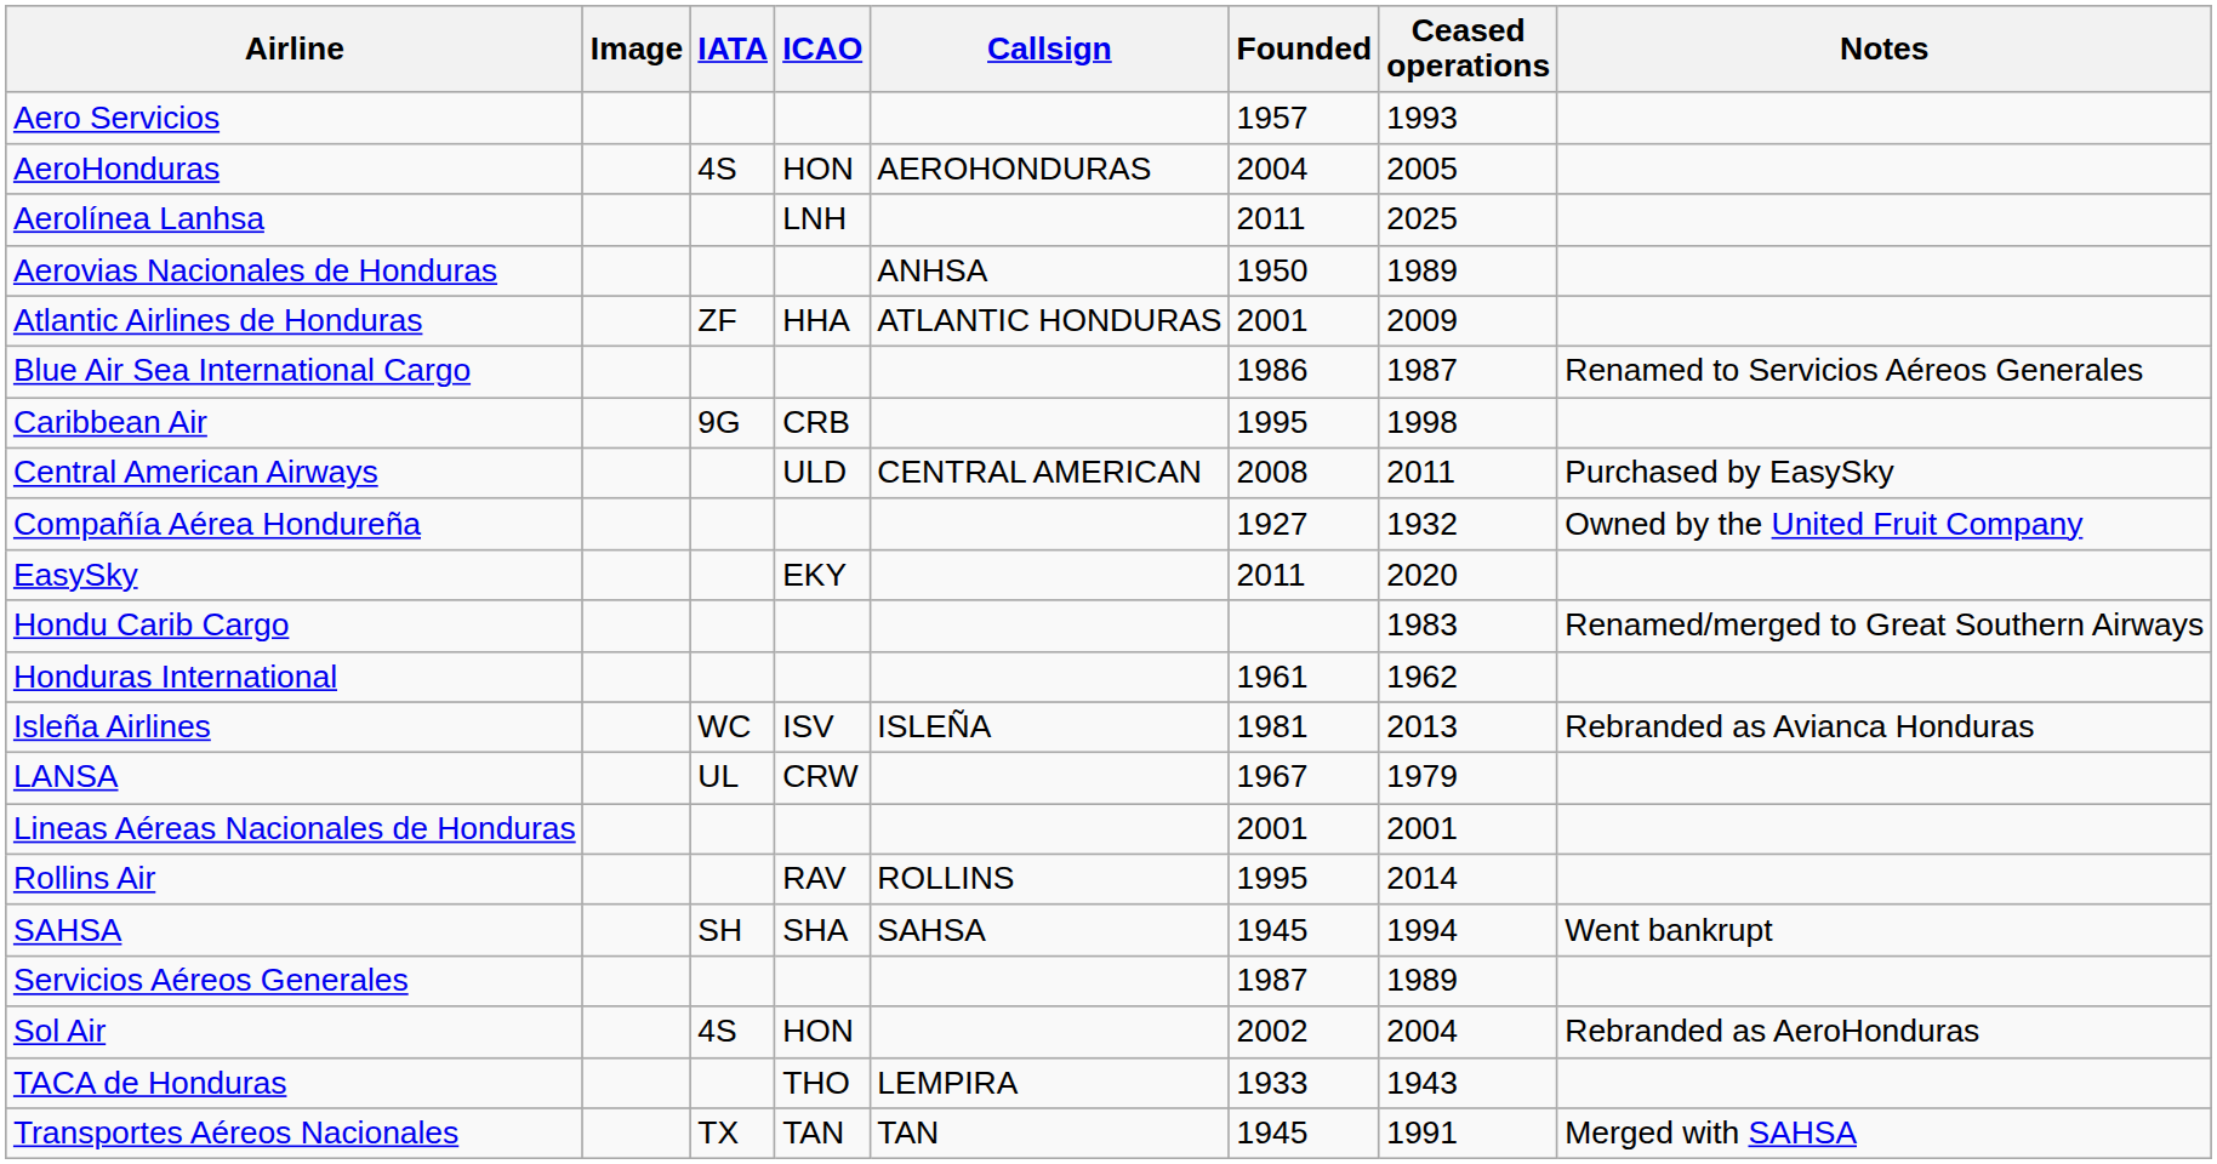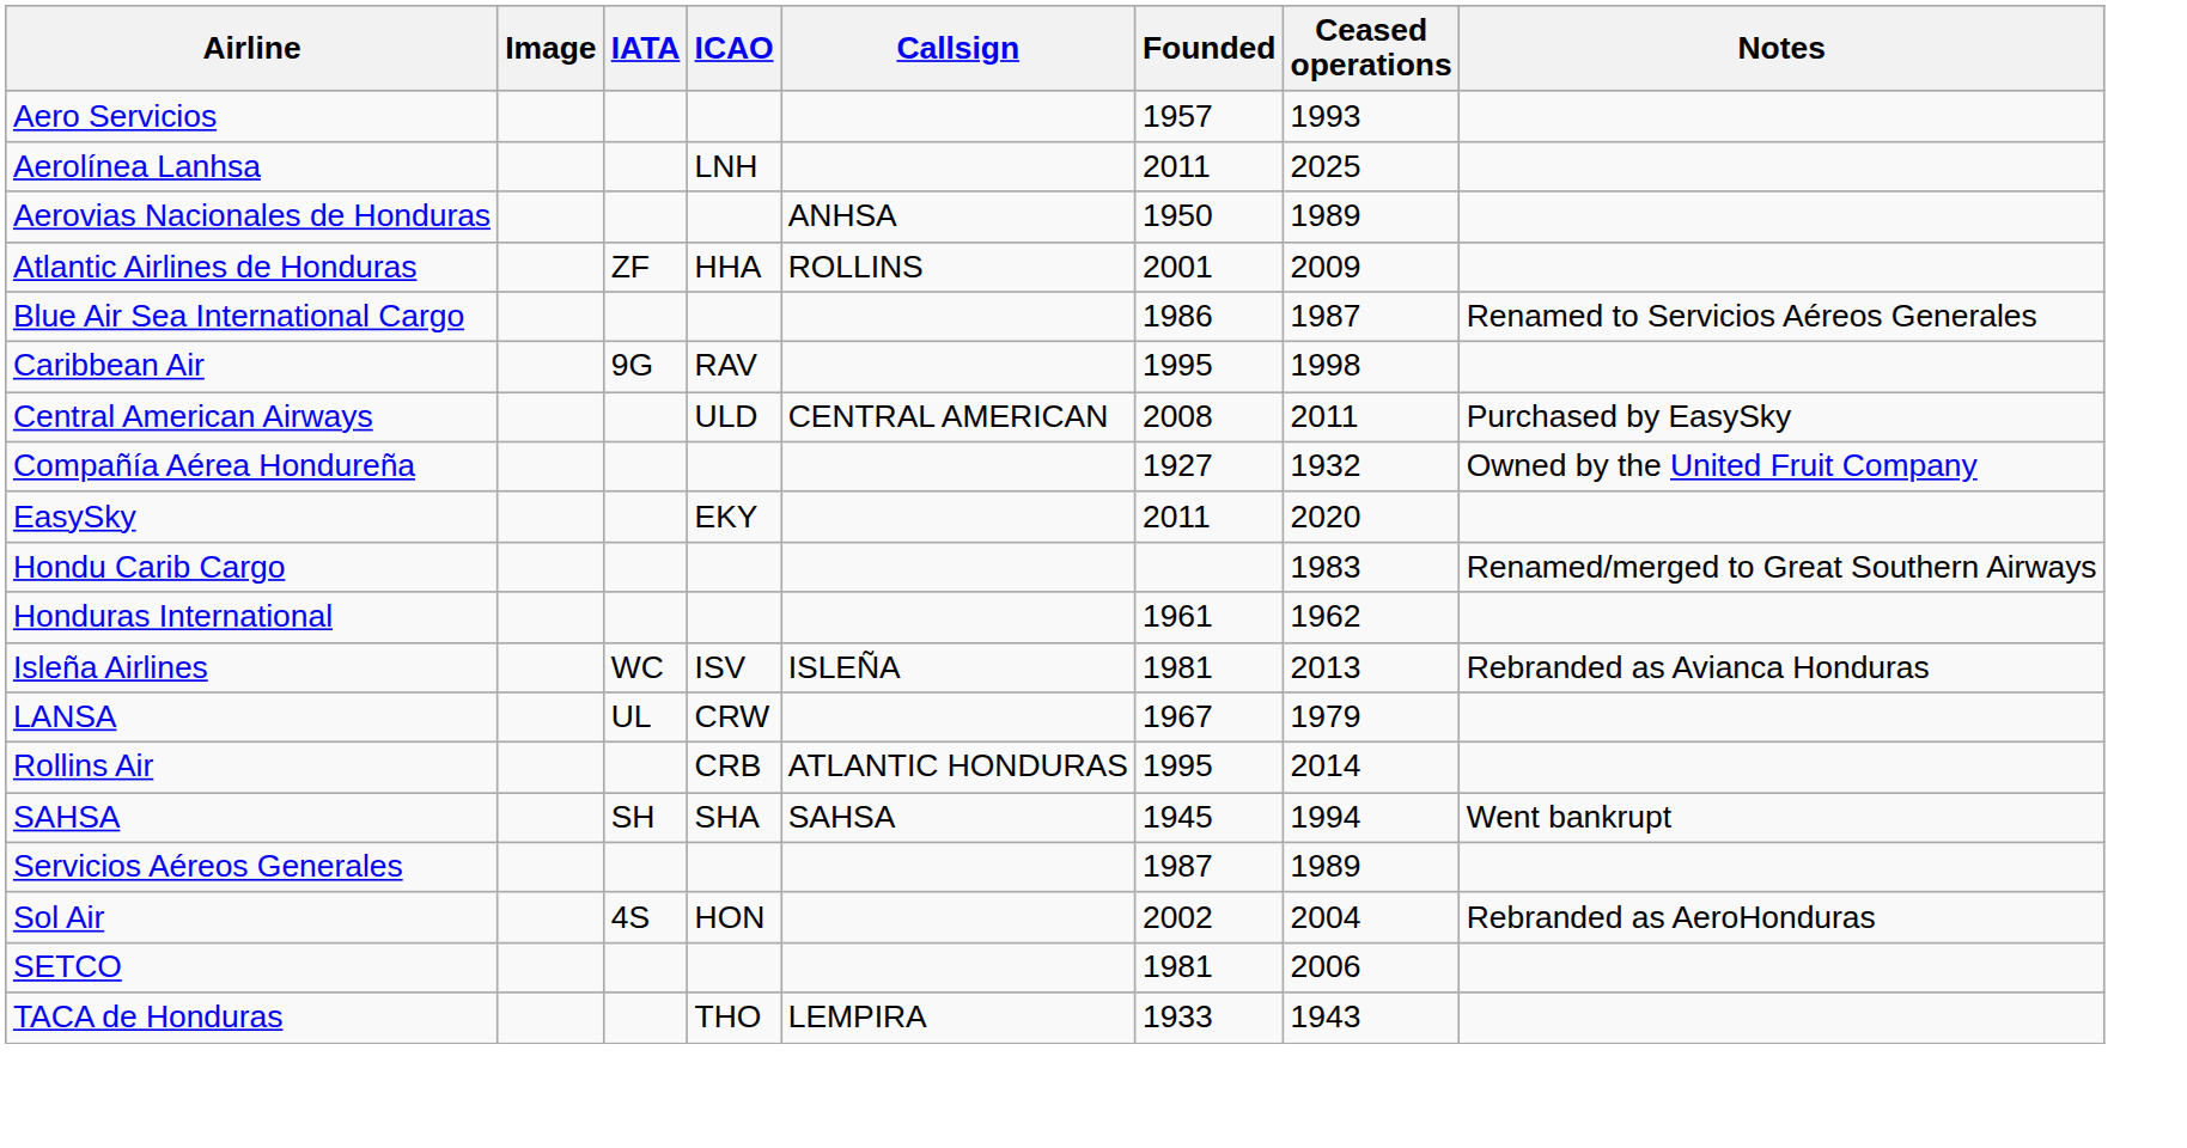 <table class="wikitable sortable">
 <tr valign="middle">
 <th>Airline</th>
 <th class="unsortable">Image</th>
 <th><a href='#'>IATA</a></th>
 <th><a href='#'>ICAO</a></th>
 <th><a href='#'>Callsign</a></th>
 <th>Founded</th>
 <th>Ceased<br>operations</th>
 <th>Notes</th>
 </tr>
 <tr>
 <td><a href='#'>Aero Servicios</a></td>
 <td></td>
 <td></td>
 <td></td>
 <td></td>
 <td>1957</td>
 <td>1993</td>
-<td></td>
-</tr>
-<tr>
-<td><a href='#'>AeroHonduras</a></td>
-<td></td>
-<td>4S</td>
-<td>HON</td>
-<td>AEROHONDURAS</td>
-<td>2004</td>
-<td>2005</td>
 <td></td>
 </tr>
 <tr>
 <td><a href='#'>Aerolínea Lanhsa</a></td>
 <td></td>
 <td></td>
 <td>LNH</td>
 <td></td>
 <td>2011</td>
 <td>2025</td>
 <td></td>
 </tr>
 <tr>
 <td><a href='#'>Aerovias Nacionales de Honduras</a></td>
 <td></td>
 <td></td>
 <td></td>
 <td>ANHSA</td>
 <td>1950</td>
 <td>1989</td>
 <td></td>
 </tr>
 <tr>
 <td><a href='#'>Atlantic Airlines de Honduras</a></td>
 <td></td>
 <td>ZF</td>
 <td>HHA</td>
-<td>ATLANTIC HONDURAS</td>
+<td>ROLLINS</td>
 <td>2001</td>
 <td>2009</td>
 <td></td>
 </tr>
 <tr>
 <td><a href='#'>Blue Air Sea International Cargo</a></td>
 <td></td>
 <td></td>
 <td></td>
 <td></td>
 <td>1986</td>
 <td>1987</td>
 <td>Renamed to Servicios Aéreos Generales</td>
 </tr>
 <tr>
 <td><a href='#'>Caribbean Air</a></td>
 <td></td>
 <td>9G</td>
-<td>CRB</td>
+<td>RAV</td>
 <td></td>
 <td>1995</td>
 <td>1998</td>
 <td></td>
 </tr>
 <tr>
 <td><a href='#'>Central American Airways</a></td>
 <td></td>
 <td></td>
 <td>ULD</td>
 <td>CENTRAL AMERICAN</td>
 <td>2008</td>
 <td>2011</td>
 <td>Purchased by EasySky</td>
 </tr>
 <tr>
 <td><a href='#'>Compañía Aérea Hondureña</a></td>
 <td></td>
 <td></td>
 <td></td>
 <td></td>
 <td>1927</td>
 <td>1932</td>
 <td>Owned by the <a href='#'>United Fruit Company</a></td>
 </tr>
 <tr>
 <td><a href='#'>EasySky</a></td>
 <td></td>
 <td></td>
 <td>EKY</td>
 <td></td>
 <td>2011</td>
 <td>2020</td>
 <td></td>
 </tr>
 <tr>
 <td><a href='#'>Hondu Carib Cargo</a></td>
 <td></td>
 <td></td>
 <td></td>
 <td></td>
 <td></td>
 <td>1983</td>
 <td>Renamed/merged to Great Southern Airways</td>
 </tr>
 <tr>
 <td><a href='#'>Honduras International</a></td>
 <td></td>
 <td></td>
 <td></td>
 <td></td>
 <td>1961</td>
 <td>1962</td>
 <td></td>
 </tr>
 <tr>
 <td><a href='#'>Isleña Airlines</a></td>
 <td></td>
 <td>WC</td>
 <td>ISV</td>
 <td>ISLEÑA</td>
 <td>1981</td>
 <td>2013</td>
 <td>Rebranded as Avianca Honduras</td>
 </tr>
 <tr>
 <td><a href='#'>LANSA</a></td>
 <td></td>
 <td>UL</td>
 <td>CRW</td>
 <td></td>
 <td>1967</td>
 <td>1979</td>
 <td></td>
 </tr>
 <tr>
-<td><a href='#'>Lineas Aéreas Nacionales de Honduras</a></td>
-<td></td>
-<td></td>
-<td></td>
-<td></td>
-<td>2001</td>
-<td>2001</td>
-<td></td>
-</tr>
-<tr>
 <td><a href='#'>Rollins Air</a></td>
 <td></td>
 <td></td>
-<td>RAV</td>
-<td>ROLLINS</td>
+<td>CRB</td>
+<td>ATLANTIC HONDURAS</td>
 <td>1995</td>
 <td>2014</td>
 <td></td>
 </tr>
 <tr>
 <td><a href='#'>SAHSA</a></td>
 <td></td>
 <td>SH</td>
 <td>SHA</td>
 <td>SAHSA</td>
 <td>1945</td>
 <td>1994</td>
 <td>Went bankrupt</td>
 </tr>
 <tr>
 <td><a href='#'>Servicios Aéreos Generales</a></td>
 <td></td>
 <td></td>
 <td></td>
 <td></td>
 <td>1987</td>
 <td>1989</td>
 <td></td>
 </tr>
 <tr>
 <td><a href='#'>Sol Air</a></td>
 <td></td>
 <td>4S</td>
 <td>HON</td>
 <td></td>
 <td>2002</td>
 <td>2004</td>
 <td>Rebranded as AeroHonduras</td>
 </tr>
 <tr>
+<td><a href='#'>SETCO</a></td>
+<td></td>
+<td></td>
+<td></td>
+<td></td>
+<td>1981</td>
+<td>2006</td>
+<td></td>
+</tr>
+<tr>
 <td><a href='#'>TACA de Honduras</a></td>
 <td></td>
 <td></td>
 <td>THO</td>
 <td>LEMPIRA</td>
 <td>1933</td>
 <td>1943</td>
 <td></td>
 </tr>
-<tr>
-<td><a href='#'>Transportes Aéreos Nacionales</a></td>
-<td></td>
-<td>TX</td>
-<td>TAN</td>
-<td>TAN</td>
-<td>1945</td>
-<td>1991</td>
-<td>Merged with <a href='#'>SAHSA</a></td>
-</tr>
 </table>
